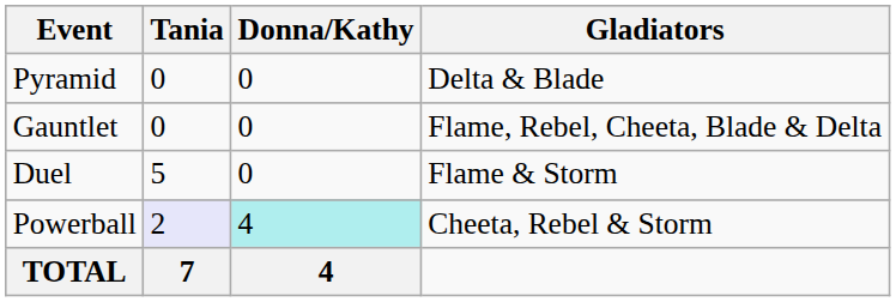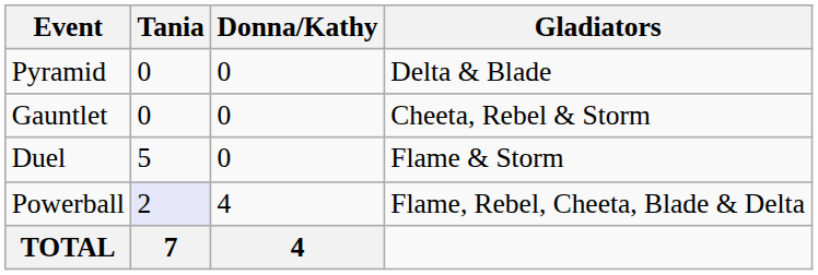 <table class="wikitable">
 <tr>
 <th>Event</th>
 <th>Tania</th>
 <th>Donna/Kathy</th>
 <th>Gladiators</th>
 </tr>
 <tr>
 <td>Pyramid</td>
 <td>0</td>
 <td>0</td>
 <td>Delta & Blade</td>
 </tr>
 <tr>
 <td>Gauntlet</td>
 <td>0</td>
 <td>0</td>
-<td>Flame, Rebel, Cheeta, Blade & Delta</td>
+<td>Cheeta, Rebel & Storm</td>
 </tr>
 <tr>
 <td>Duel</td>
 <td>5</td>
 <td>0</td>
 <td>Flame & Storm</td>
 </tr>
 <tr>
 <td>Powerball</td>
 <td style="background: lavender;">2</td>
-<td style="background: paleturquoise;">4</td>
-<td>Cheeta, Rebel & Storm</td>
+<td>4</td>
+<td>Flame, Rebel, Cheeta, Blade & Delta</td>
 </tr>
 <tr>
 <th>TOTAL</th>
 <th>7</th>
 <th>4</th>
 </tr>
 </table>
